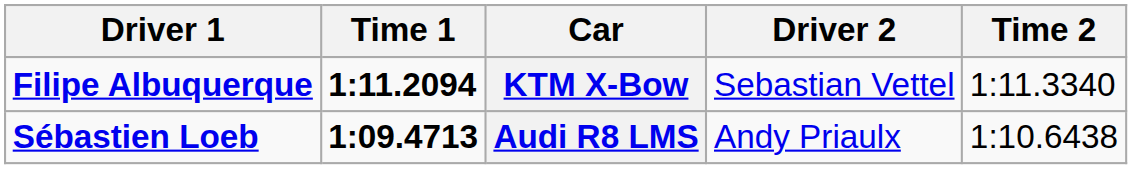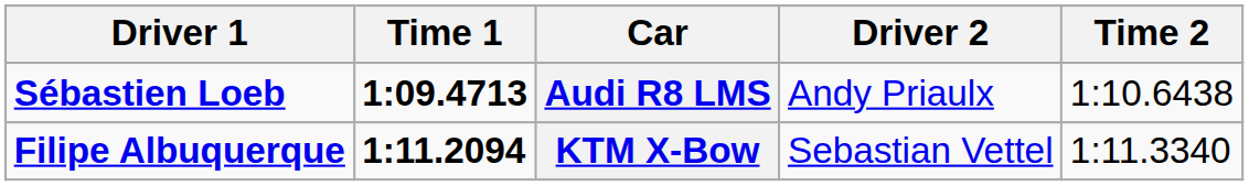 <table class="wikitable">
 <tr>
 <th>Driver 1</th>
 <th>Time 1</th>
 <th>Car</th>
 <th>Driver 2</th>
 <th>Time 2</th>
 </tr>
 <tr>
+<td> <strong><a href='#'>Sébastien Loeb</a></strong></td>
+<td><strong>1:09.4713</strong></td>
+<th><a href='#'>Audi R8 LMS</a></th>
+<td> <a href='#'>Andy Priaulx</a></td>
+<td>1:10.6438</td>
+</tr>
+<tr>
 <td> <strong><a href='#'>Filipe Albuquerque</a></strong></td>
 <td><strong>1:11.2094</strong></td>
 <th><a href='#'>KTM X-Bow</a></th>
 <td> <a href='#'>Sebastian Vettel</a></td>
 <td>1:11.3340</td>
 </tr>
-<tr>
-<td> <strong><a href='#'>Sébastien Loeb</a></strong></td>
-<td><strong>1:09.4713</strong></td>
-<th><a href='#'>Audi R8 LMS</a></th>
-<td> <a href='#'>Andy Priaulx</a></td>
-<td>1:10.6438</td>
-</tr>
 </table>
